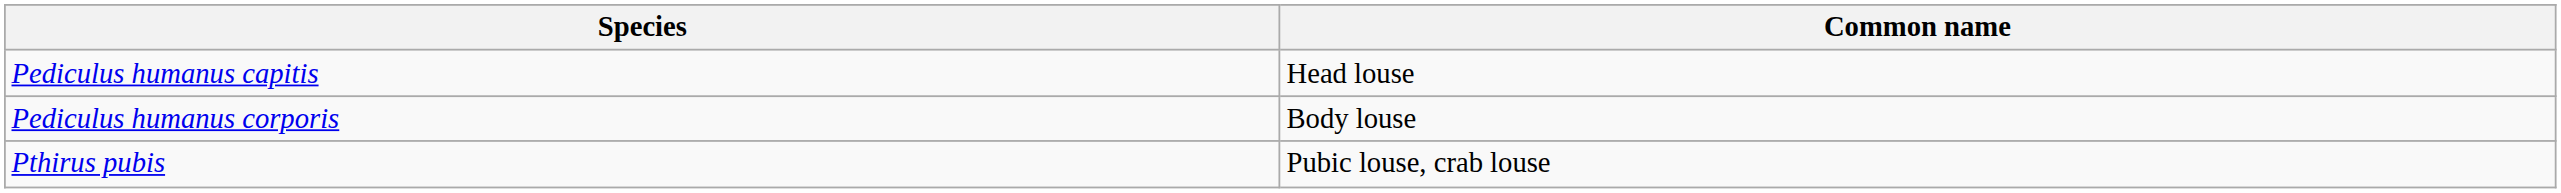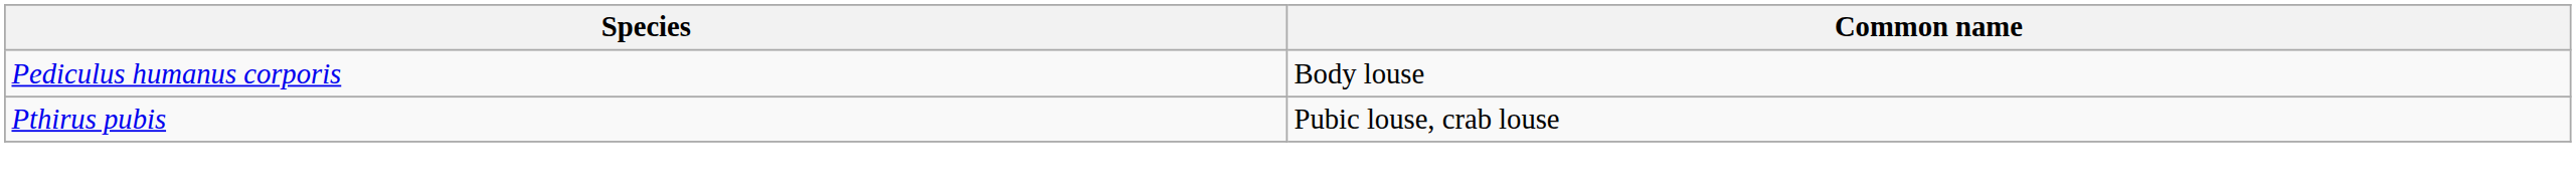 <table width=90% class="wikitable">
 <tr>
 <th width=25%>Species</th>
 <th width=25%>Common name</th>
-</tr>
-<tr>
-<td><em><a href='#'>Pediculus humanus capitis</a></em></td>
-<td>Head louse</td>
 </tr>
 <tr>
 <td><em><a href='#'>Pediculus humanus corporis</a></em></td>
 <td>Body louse</td>
 </tr>
 <tr>
 <td><em><a href='#'>Pthirus pubis</a></em></td>
 <td>Pubic louse, crab louse</td>
 </tr>
 </table>
